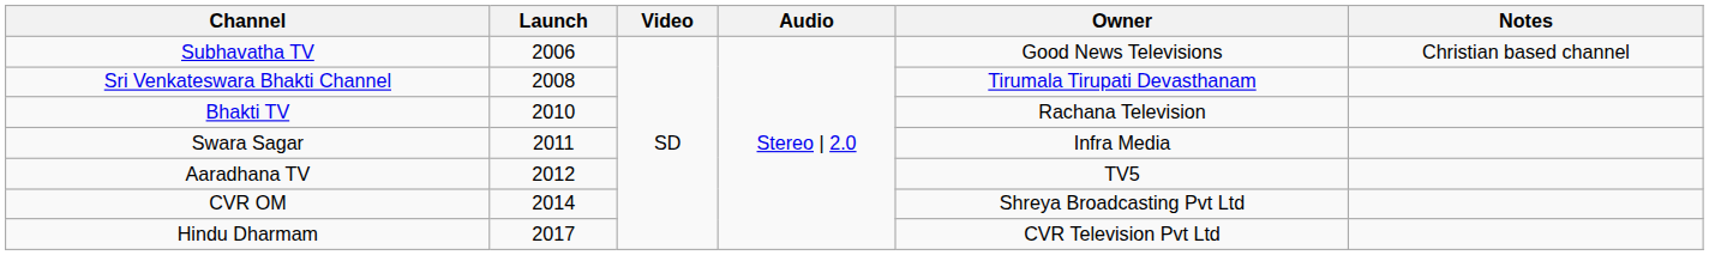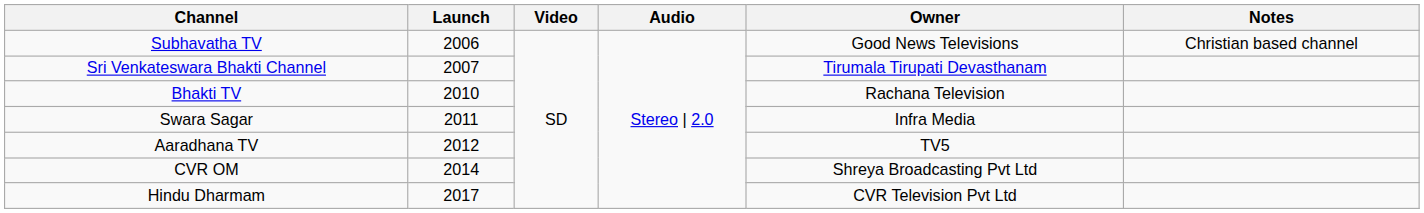 <table class="wikitable sortable" style="border-collapse:collapse; font-size: 90%; text-align:center" width="100%">
 <tr>
 <th>Channel</th>
 <th>Launch</th>
 <th>Video</th>
 <th>Audio</th>
 <th>Owner</th>
 <th>Notes</th>
 </tr>
 <tr>
 <td><a href='#'>Subhavatha TV</a></td>
 <td>2006</td>
 <td rowspan="7">SD</td>
 <td rowspan="7"><a href='#'>Stereo</a> | <a href='#'>2.0</a></td>
 <td>Good News Televisions</td>
 <td>Christian based channel</td>
 </tr>
 <tr>
 <td><a href='#'>Sri Venkateswara Bhakti Channel</a></td>
-<td>2008</td>
+<td>2007</td>
 <td><a href='#'>Tirumala Tirupati Devasthanam</a></td>
 <td></td>
 </tr>
 <tr>
 <td><a href='#'>Bhakti TV</a></td>
 <td>2010</td>
 <td>Rachana Television</td>
 <td></td>
 </tr>
 <tr>
 <td>Swara Sagar</td>
 <td>2011</td>
 <td>Infra Media</td>
 <td></td>
 </tr>
 <tr>
 <td>Aaradhana TV</td>
 <td>2012</td>
 <td>TV5</td>
 <td></td>
 </tr>
 <tr>
 <td>CVR OM</td>
 <td>2014</td>
 <td>Shreya Broadcasting Pvt Ltd</td>
 <td></td>
 </tr>
 <tr>
 <td>Hindu Dharmam</td>
 <td>2017</td>
 <td>CVR Television Pvt Ltd</td>
 <td></td>
 </tr>
 </table>
